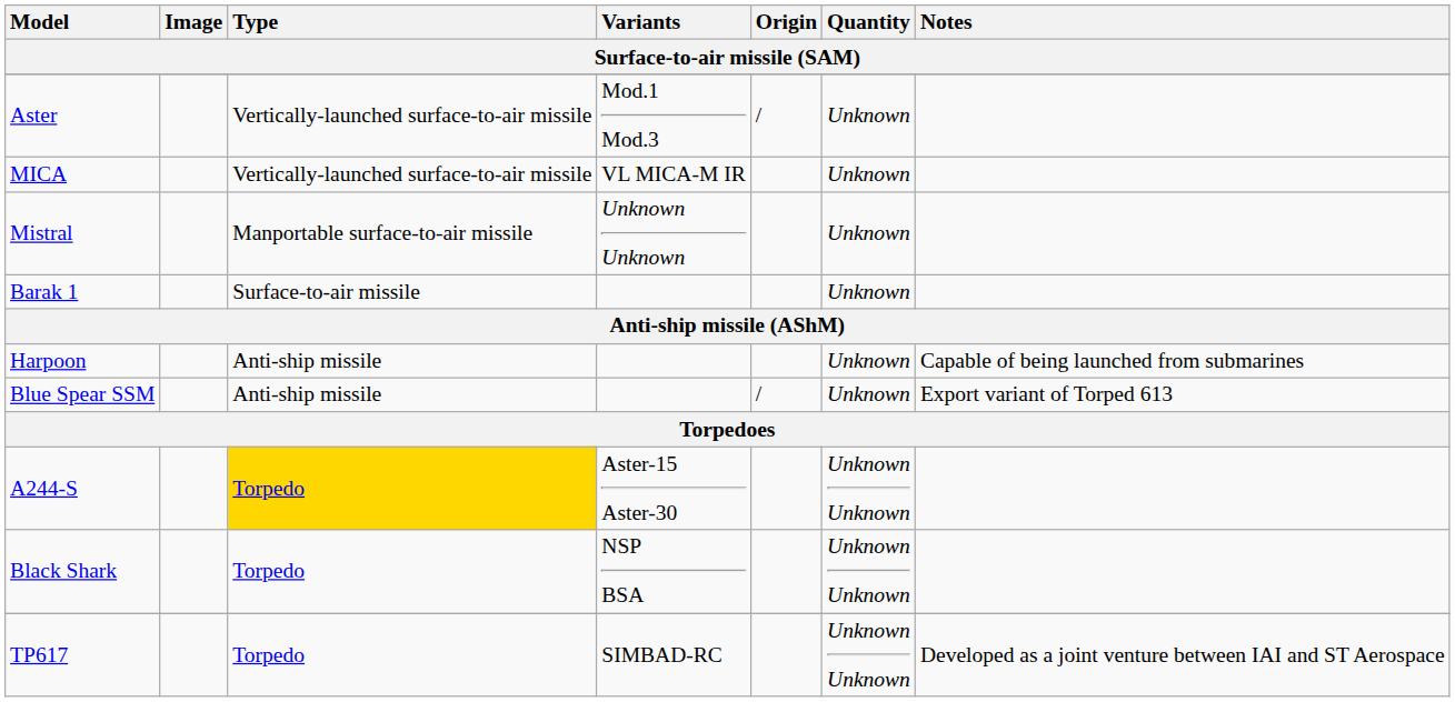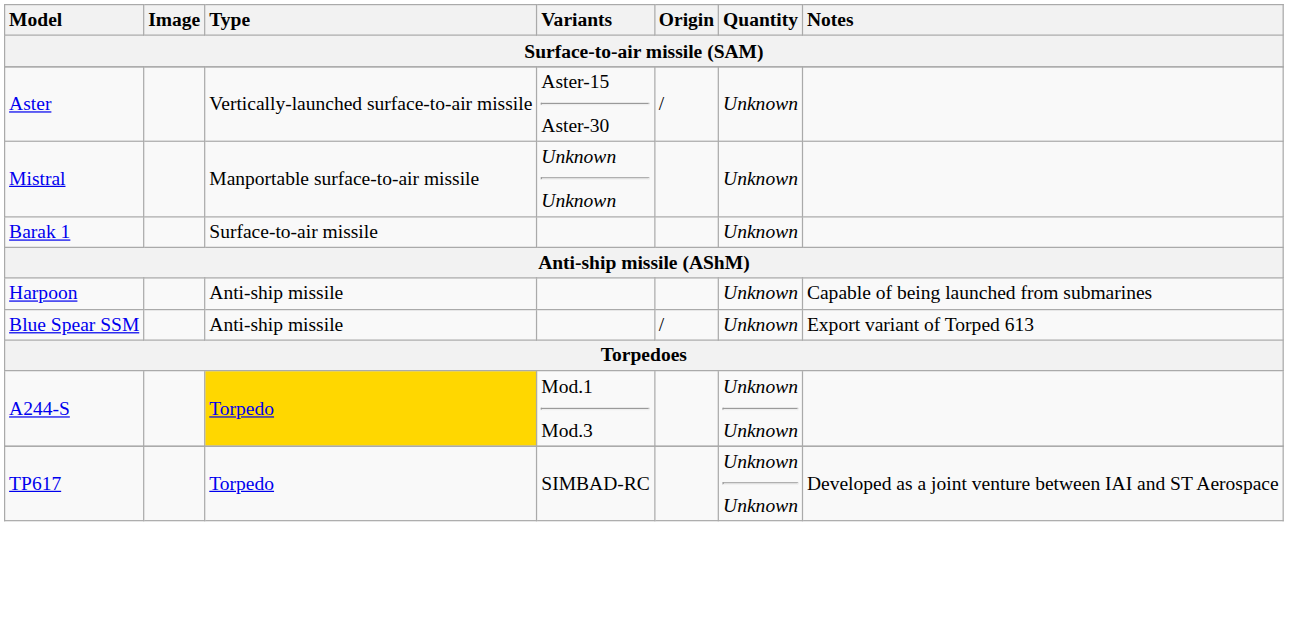 <table class="wikitable">
 <tr>
 <th style="text-align: left;">Model</th>
 <th style="text-align: left;">Image</th>
 <th style="text-align: left;">Type</th>
 <th style="text-align: left;">Variants</th>
 <th style="text-align: left;">Origin</th>
 <th style="text-align: left;">Quantity</th>
 <th style="text-align: left;">Notes</th>
 </tr>
 <tr>
 <th colspan="7">Surface-to-air missile (SAM)</th>
 </tr>
 <tr --->
 </tr>
 <tr>
 <td><a href='#'>Aster</a></td>
 <td></td>
 <td>Vertically-launched surface-to-air missile</td>
-<td>Mod.1<hr>Mod.3</td>
+<td>Aster-15<hr>Aster-30</td>
 <td>/ </td>
-<td><em>Unknown</em></td>
-<td></td>
-</tr>
-<tr>
-<td><a href='#'>MICA</a></td>
-<td></td>
-<td>Vertically-launched surface-to-air missile</td>
-<td>VL MICA-M IR</td>
-<td></td>
 <td><em>Unknown</em></td>
 <td></td>
 </tr>
 <tr>
 <td><a href='#'>Mistral</a></td>
 <td></td>
 <td>Manportable surface-to-air missile</td>
 <td><em>Unknown</em><hr><em>Unknown</em></td>
 <td></td>
 <td><em>Unknown</em></td>
 <td></td>
 </tr>
 <tr>
 <td><a href='#'>Barak 1</a></td>
 <td></td>
 <td>Surface-to-air missile</td>
 <td></td>
 <td></td>
 <td><em>Unknown</em></td>
 <td></td>
 </tr>
 <tr>
 <th colspan="7">Anti-ship missile (AShM)</th>
 </tr>
 <tr>
 <td><a href='#'>Harpoon</a></td>
 <td></td>
 <td>Anti-ship missile</td>
 <td></td>
 <td></td>
 <td><em>Unknown</em></td>
 <td>Capable of being launched from submarines</td>
 </tr>
 <tr>
 <td><a href='#'>Blue Spear SSM</a></td>
 <td></td>
 <td>Anti-ship missile</td>
 <td></td>
 <td>/ </td>
 <td><em>Unknown</em></td>
 <td>Export variant of Torped 613</td>
 </tr>
 <tr>
 <th colspan="7">Torpedoes</th>
 </tr>
 <tr>
 <td><a href='#'>A244-S</a></td>
 <td></td>
 <td style="background: gold;"><a href='#'>Torpedo</a></td>
-<td>Aster-15<hr>Aster-30</td>
-<td></td>
-<td><em>Unknown</em><hr><em>Unknown</em></td>
-<td></td>
-</tr>
-<tr>
-<td><a href='#'>Black Shark</a></td>
-<td></td>
-<td><a href='#'>Torpedo</a></td>
-<td>NSP<hr>BSA</td>
+<td>Mod.1<hr>Mod.3</td>
 <td></td>
 <td><em>Unknown</em><hr><em>Unknown</em></td>
 <td></td>
 </tr>
 <tr>
 </tr>
 <tr>
 <td><a href='#'>TP617</a></td>
 <td></td>
 <td><a href='#'>Torpedo</a></td>
 <td>SIMBAD-RC</td>
 <td></td>
 <td><em>Unknown</em><hr><em>Unknown</em></td>
 <td>Developed as a joint venture between IAI and ST Aerospace</td>
 </tr>
 </table>
